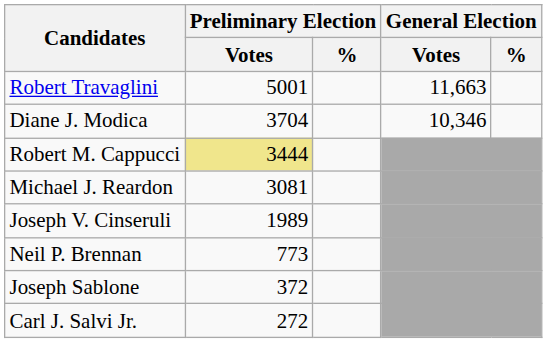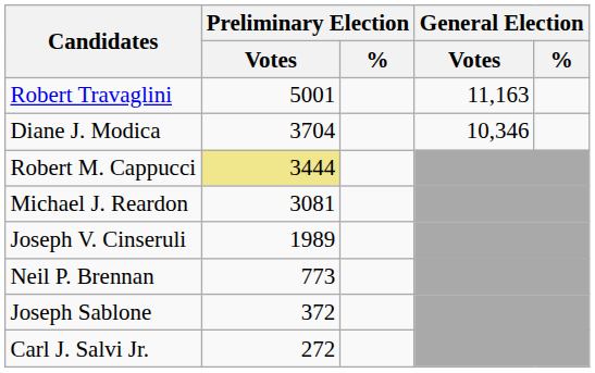 <table class=wikitable>
 <tr>
 <th colspan=1 rowspan=2><strong>Candidates</strong></th>
 <th colspan=2><strong>Preliminary Election</strong></th>
 <th colspan=2><strong>General Election</strong></th>
 </tr>
 <tr>
 <th>Votes</th>
 <th>%</th>
 <th>Votes</th>
 <th>%</th>
 </tr>
 <tr>
 <td><a href='#'>Robert Travaglini</a></td>
 <td align="right">5001</td>
 <td align="right"></td>
-<td align="right">11,663</td>
+<td align="right">11,163</td>
 <td align="right"></td>
 </tr>
 <tr>
 <td>Diane J. Modica</td>
 <td align="right">3704</td>
 <td align="right"></td>
 <td align="right">10,346</td>
 <td align="right"></td>
 </tr>
 <tr>
 <td>Robert M. Cappucci</td>
 <td align="right" style="background: khaki;">3444</td>
 <td align="right"></td>
 <td colspan=2 bgcolor=darkgray> </td>
 </tr>
 <tr>
 <td>Michael J. Reardon</td>
 <td align="right">3081</td>
 <td align="right"></td>
 <td colspan=2 bgcolor=darkgray> </td>
 </tr>
 <tr>
 <td>Joseph V. Cinseruli</td>
 <td align="right">1989</td>
 <td align="right"></td>
 <td colspan=2 bgcolor=darkgray> </td>
 </tr>
 <tr>
 <td>Neil P. Brennan</td>
 <td align="right">773</td>
 <td align="right"></td>
 <td colspan=2 bgcolor=darkgray> </td>
 </tr>
 <tr>
 <td>Joseph Sablone</td>
 <td align="right">372</td>
 <td align="right"></td>
 <td colspan=2 bgcolor=darkgray> </td>
 </tr>
 <tr>
 <td>Carl J. Salvi Jr.</td>
 <td align="right">272</td>
 <td align="right"></td>
 <td colspan=2 bgcolor=darkgray> </td>
 </tr>
 </table>
